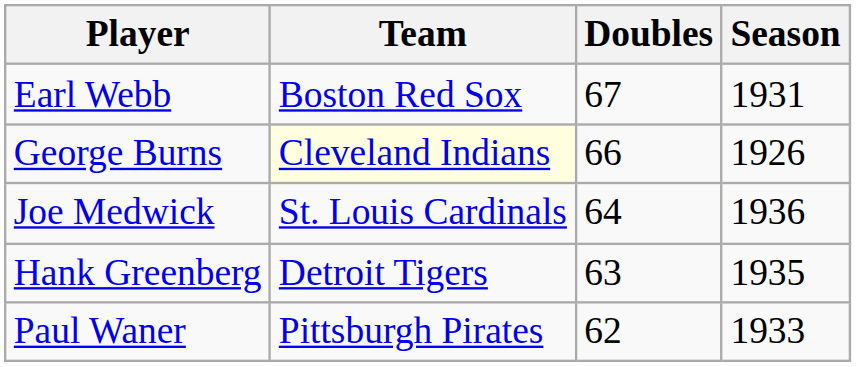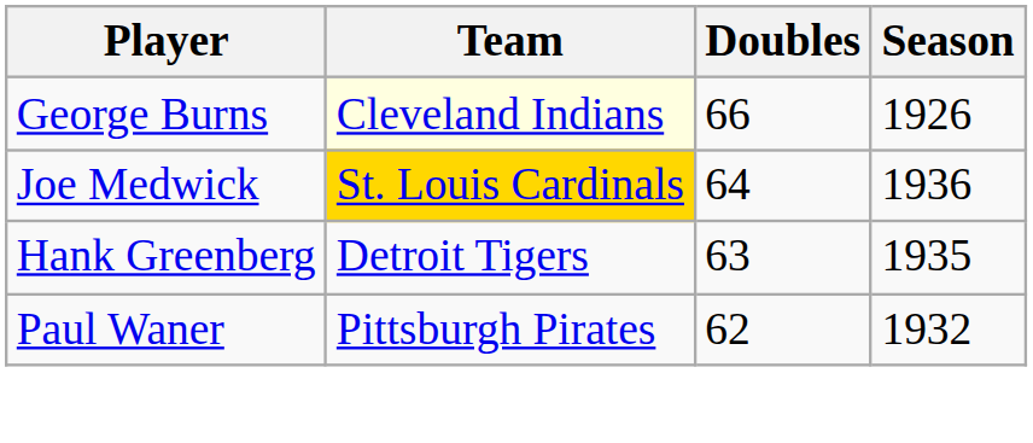 <table class="wikitable">
 <tr>
 <th>Player</th>
 <th>Team</th>
 <th>Doubles</th>
 <th>Season</th>
-</tr>
-<tr>
-<td><a href='#'>Earl Webb</a></td>
-<td><a href='#'>Boston Red Sox</a></td>
-<td>67</td>
-<td>1931</td>
 </tr>
 <tr>
 <td><a href='#'>George Burns</a></td>
 <td style="background: lightyellow;"><a href='#'>Cleveland Indians</a></td>
 <td>66</td>
 <td>1926</td>
 </tr>
 <tr>
 <td><a href='#'>Joe Medwick</a></td>
-<td><a href='#'>St. Louis Cardinals</a></td>
+<td style="background: gold;"><a href='#'>St. Louis Cardinals</a></td>
 <td>64</td>
 <td>1936</td>
 </tr>
 <tr>
 <td><a href='#'>Hank Greenberg</a></td>
 <td><a href='#'>Detroit Tigers</a></td>
 <td>63</td>
 <td>1935</td>
 </tr>
 <tr>
 <td><a href='#'>Paul Waner</a></td>
 <td><a href='#'>Pittsburgh Pirates</a></td>
 <td>62</td>
-<td>1933</td>
+<td>1932</td>
 </tr>
 </table>
